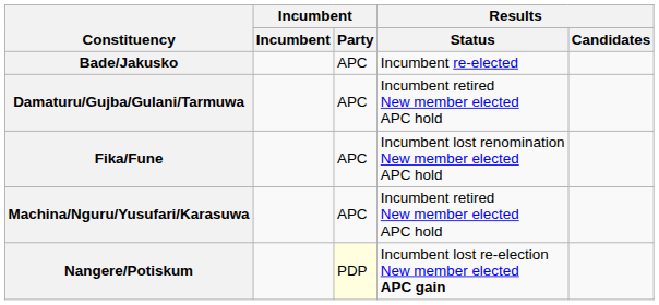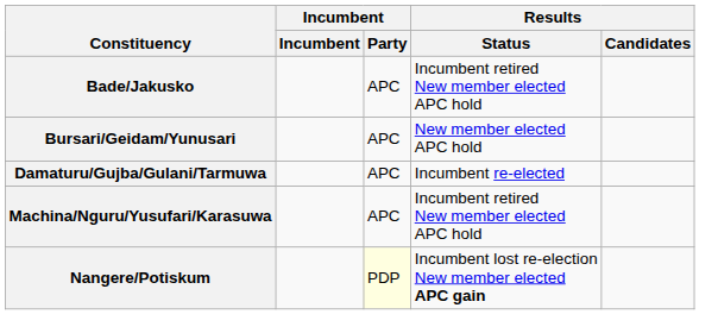 <table class="wikitable sortable">
 <tr valign=bottom>
 <th rowspan=2>Constituency</th>
 <th colspan=2>Incumbent</th>
 <th colspan=2>Results</th>
 </tr>
 <tr valign=bottom>
 <th>Incumbent</th>
 <th>Party</th>
 <th>Status</th>
 <th>Candidates</th>
 </tr>
 <tr>
 <th>Bade/Jakusko</th>
 <td></td>
 <td>APC</td>
-<td>Incumbent <a href='#'>re-elected</a></td>
+<td>Incumbent retired<br><a href='#'>New member elected</a><br>APC hold</td>
+<td nowrap></td>
+</tr>
+<tr>
+<th>Bursari/Geidam/Yunusari</th>
+<td></td>
+<td>APC</td>
+<td><a href='#'>New member elected</a><br>APC hold</td>
 <td nowrap></td>
 </tr>
 <tr>
 <th>Damaturu/Gujba/Gulani/Tarmuwa</th>
 <td></td>
 <td>APC</td>
-<td>Incumbent retired<br><a href='#'>New member elected</a><br>APC hold</td>
-<td nowrap></td>
-</tr>
-<tr>
-<th>Fika/Fune</th>
-<td></td>
-<td>APC</td>
-<td>Incumbent lost renomination<br><a href='#'>New member elected</a><br>APC hold</td>
+<td>Incumbent <a href='#'>re-elected</a></td>
 <td nowrap></td>
 </tr>
 <tr>
 <th>Machina/Nguru/Yusufari/Karasuwa</th>
 <td></td>
 <td>APC</td>
 <td>Incumbent retired<br><a href='#'>New member elected</a><br>APC hold</td>
 <td nowrap></td>
 </tr>
 <tr>
 <th>Nangere/Potiskum</th>
 <td></td>
 <td style="background: lightyellow;">PDP</td>
 <td>Incumbent lost re-election<br><a href='#'>New member elected</a><br><strong>APC gain</strong></td>
 <td nowrap></td>
 </tr>
 </table>
